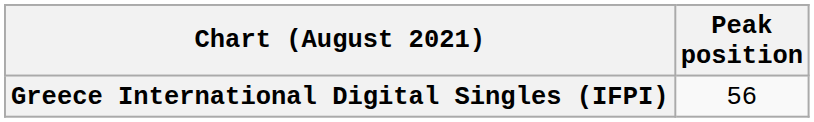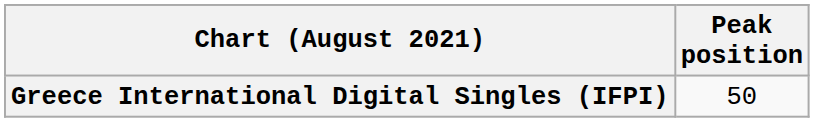 <table class="wikitable plainrowheaders" style="text-align:center">
 <tr>
 <th scope="col">Chart (August 2021)</th>
 <th scope="col">Peak<br>position</th>
 </tr>
 <tr>
 <th scope="row">Greece International Digital Singles (IFPI)</th>
-<td>56</td>
+<td>50</td>
 </tr>
 </table>
